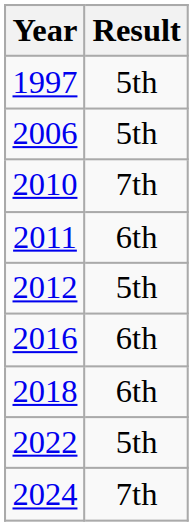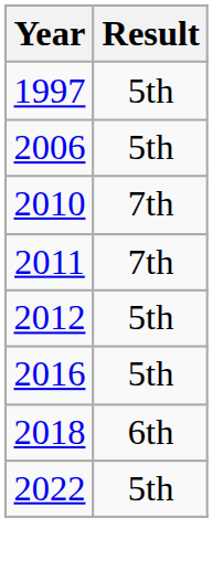 <table class="wikitable" style="text-align:center">
 <tr>
 <th>Year</th>
 <th>Result</th>
 </tr>
 <tr>
 <td><a href='#'>1997</a></td>
 <td>5th</td>
 </tr>
 <tr>
 <td><a href='#'>2006</a></td>
 <td>5th</td>
 </tr>
 <tr>
 <td><a href='#'>2010</a></td>
 <td>7th</td>
 </tr>
 <tr>
 <td><a href='#'>2011</a></td>
-<td>6th</td>
+<td>7th</td>
 </tr>
 <tr>
 <td><a href='#'>2012</a></td>
 <td>5th</td>
 </tr>
 <tr>
 <td><a href='#'>2016</a></td>
-<td>6th</td>
+<td>5th</td>
 </tr>
 <tr>
 <td><a href='#'>2018</a></td>
 <td>6th</td>
 </tr>
 <tr>
 <td><a href='#'>2022</a></td>
 <td>5th</td>
 </tr>
-<tr>
-<td><a href='#'>2024</a></td>
-<td>7th</td>
-</tr>
 </table>
